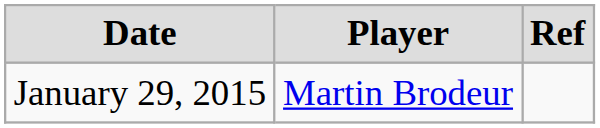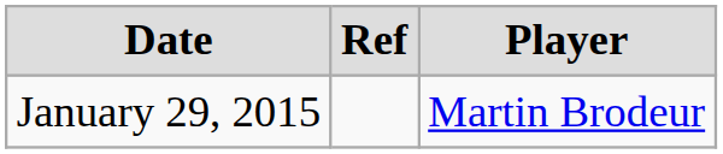 <table class="wikitable">
 <tr style="text-align:center; background:#ddd;">
 <td><strong>Date</strong></td>
+<td><strong>Ref</strong></td>
 <td><strong>Player</strong></td>
-<td><strong>Ref</strong></td>
 </tr>
 <tr>
 <td>January 29, 2015</td>
+<td></td>
 <td><a href='#'>Martin Brodeur</a></td>
-<td></td>
 </tr>
 </table>
